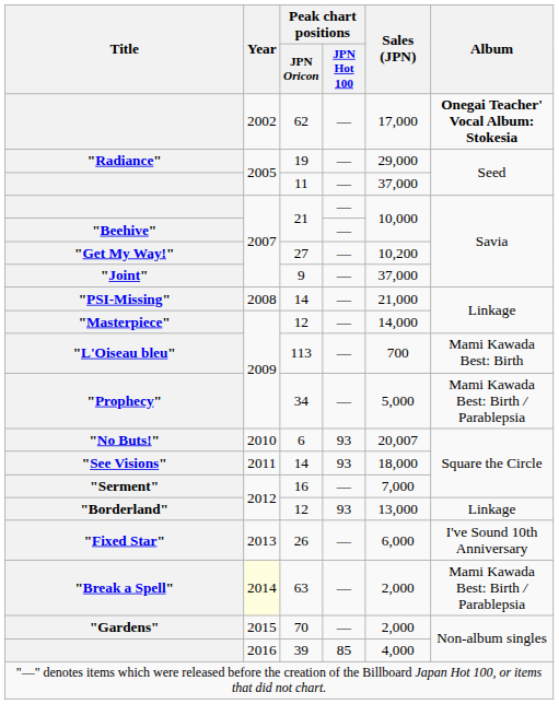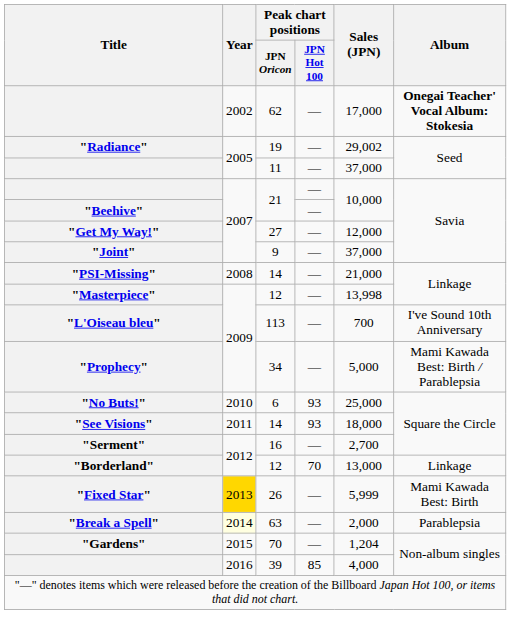 <table class="wikitable plainrowheaders" style="text-align:center;">
 <tr>
 <th scope="col" rowspan="2" style="width:16em;">Title</th>
 <th scope="col" rowspan="2" style="width:2em;">Year</th>
 <th scope="col" colspan="2">Peak chart positions</th>
 <th scope="col" rowspan="2" style="width:4em;">Sales (JPN)</th>
 <th scope="col" rowspan="2" style="width:8em;">Album</th>
 </tr>
 <tr>
 <th style="width:3em;font-size:85%">JPN<br><em>Oricon</em><br></th>
 <th style="width:3em;font-size:85%"><a href='#'>JPN<br>Hot 100</a><br></th>
 </tr>
 <tr>
 <th scope="row"></th>
 <td>2002</td>
 <td>62</td>
 <td>—</td>
 <td>17,000</td>
 <td><strong>Onegai Teacher' Vocal Album: Stokesia<em></td>
 </tr>
 <tr>
 <th scope="row">"<a href='#'>Radiance</a>"</th>
 <td rowspan="2">2005</td>
 <td>19</td>
 <td>—</td>
-<td>29,000</td>
+<td>29,002</td>
 <td rowspan="2"></em>Seed<em></td>
 </tr>
 <tr>
 <th scope="row"></th>
 <td>11</td>
 <td>—</td>
 <td>37,000</td>
 </tr>
 <tr>
 <th scope="row"></th>
 <td rowspan="4">2007</td>
 <td rowspan="2">21</td>
 <td>—</td>
 <td rowspan="2">10,000</td>
 <td rowspan="4"></em>Savia<em></td>
 </tr>
 <tr>
 <th scope="row">"<a href='#'>Beehive</a>"</th>
 <td>—</td>
 </tr>
 <tr>
 <th scope="row">"<a href='#'>Get My Way!</a>"</th>
 <td>27</td>
 <td>—</td>
-<td>10,200</td>
+<td>12,000</td>
 </tr>
 <tr>
 <th scope="row">"<a href='#'>Joint</a>"</th>
 <td>9</td>
 <td>—</td>
 <td>37,000</td>
 </tr>
 <tr>
 <th scope="row">"<a href='#'>PSI-Missing</a>"</th>
 <td>2008</td>
 <td>14</td>
 <td>—</td>
 <td>21,000</td>
 <td rowspan="2"></em>Linkage<em></td>
 </tr>
 <tr>
 <th scope="row">"<a href='#'>Masterpiece</a>"</th>
 <td rowspan="3">2009</td>
 <td>12</td>
 <td>—</td>
-<td>14,000</td>
+<td>13,998</td>
 </tr>
 <tr>
 <th scope="row">"<a href='#'>L'Oiseau bleu</a>"</th>
 <td>113</td>
 <td>—</td>
 <td>700</td>
-<td></em>Mami Kawada Best: Birth<em></td>
+<td></em>I've Sound 10th Anniversary<em></td>
 </tr>
 <tr>
 <th scope="row">"<a href='#'>Prophecy</a>"</th>
 <td>34</td>
 <td>—</td>
 <td>5,000</td>
 <td></em>Mami Kawada Best: Birth<em> /  </em>Parablepsia<em></td>
 </tr>
 <tr>
 <th scope="row">"<a href='#'>No Buts!</a>"</th>
 <td>2010</td>
 <td>6</td>
 <td>93</td>
-<td>20,007</td>
+<td>25,000</td>
 <td rowspan="3"></em>Square the Circle<em></td>
 </tr>
 <tr>
 <th scope="row">"<a href='#'>See Visions</a>"</th>
 <td>2011</td>
 <td>14</td>
 <td>93</td>
 <td>18,000</td>
 </tr>
 <tr>
 <th scope="row">"Serment"</th>
 <td rowspan="2">2012</td>
 <td>16</td>
 <td>—</td>
-<td>7,000</td>
+<td>2,700</td>
 </tr>
 <tr>
 <th scope="row">"Borderland"</th>
 <td>12</td>
-<td>93</td>
+<td>70</td>
 <td>13,000</td>
 <td></em>Linkage<em></td>
 </tr>
 <tr>
 <th scope="row">"<a href='#'>Fixed Star</a>"</th>
-<td>2013</td>
+<td style="background: gold;">2013</td>
 <td>26</td>
 <td>—</td>
-<td>6,000</td>
-<td></em>I've Sound 10th Anniversary<em></td>
+<td>5,999</td>
+<td></em>Mami Kawada Best: Birth<em></td>
 </tr>
 <tr>
 <th scope="row">"<a href='#'>Break a Spell</a>"</th>
 <td style="background: lightyellow;">2014</td>
 <td>63</td>
 <td>—</td>
 <td>2,000</td>
-<td></em>Mami Kawada Best: Birth<em> /  </em>Parablepsia<em></td>
+<td></em>Parablepsia<em></td>
 </tr>
 <tr>
 <th scope="row">"Gardens"</th>
 <td rowspan="1">2015</td>
 <td>70</td>
 <td>—</td>
-<td>2,000</td>
+<td>1,204</td>
 <td rowspan="2">Non-album singles</td>
 </tr>
 <tr>
 <th scope="row"></th>
 <td rowspan="1">2016</td>
 <td>39</td>
 <td>85</td>
 <td>4,000</td>
 </tr>
 <tr>
 <td colspan="12" align="center" style="font-size:90%;">"—" denotes items which were released before the creation of the </em>Billboard<em> Japan Hot 100, or items that did not chart.</td>
 </tr>
 </table>
